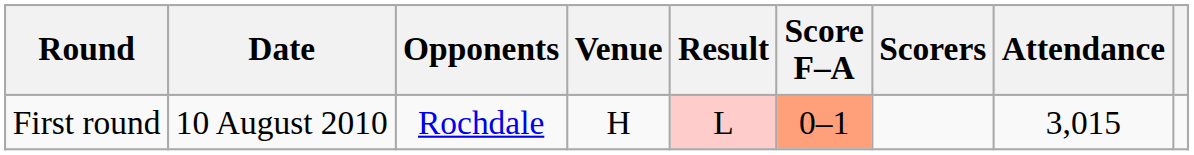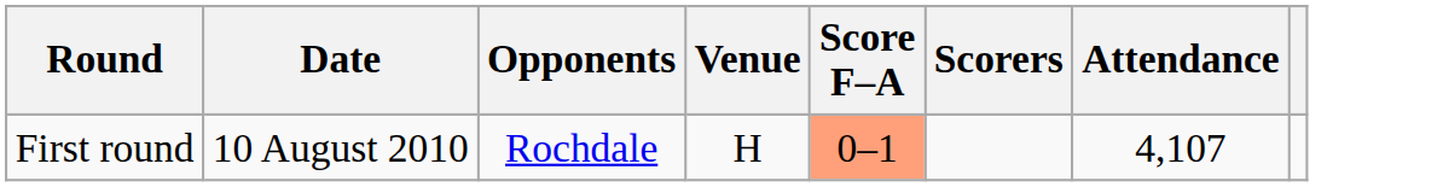 <table class="wikitable plainrowheaders" style="text-align:center">
 <tr>
 <th scope=col>Round</th>
 <th scope=col>Date</th>
 <th scope=col>Opponents</th>
 <th scope=col>Venue</th>
-<th scope=col>Result</th>
 <th scope=col>Score<br>F–A</th>
 <th scope=col>Scorers</th>
 <th scope=col>Attendance</th>
 <th scope=col></th>
 </tr>
 <tr>
 <td>First round</td>
 <td>10 August 2010</td>
 <td><a href='#'>Rochdale</a></td>
 <td>H</td>
-<td style="background-color:#FFCCCC">L</td>
 <td style="background: lightsalmon;">0–1</td>
 <td></td>
-<td>3,015</td>
+<td>4,107</td>
 <td></td>
 </tr>
 </table>
